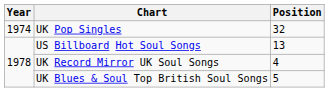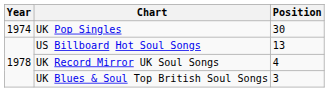 <table class="wikitable" border="1">
 <tr>
 <th>Year</th>
 <th>Chart</th>
 <th>Position</th>
 </tr>
 <tr>
 <td>1974</td>
 <td>UK <a href='#'>Pop Singles</a></td>
-<td>32</td>
+<td>30</td>
 </tr>
 <tr>
 <td rowspan="3">1978</td>
 <td>US <a href='#'>Billboard</a> <a href='#'>Hot Soul Songs</a></td>
 <td>13</td>
 </tr>
 <tr>
 <td>UK <a href='#'>Record Mirror</a> UK Soul Songs</td>
 <td>4</td>
 </tr>
 <tr>
 <td>UK <a href='#'>Blues & Soul</a> Top British Soul Songs</td>
-<td>5</td>
+<td>3</td>
 </tr>
 </table>
